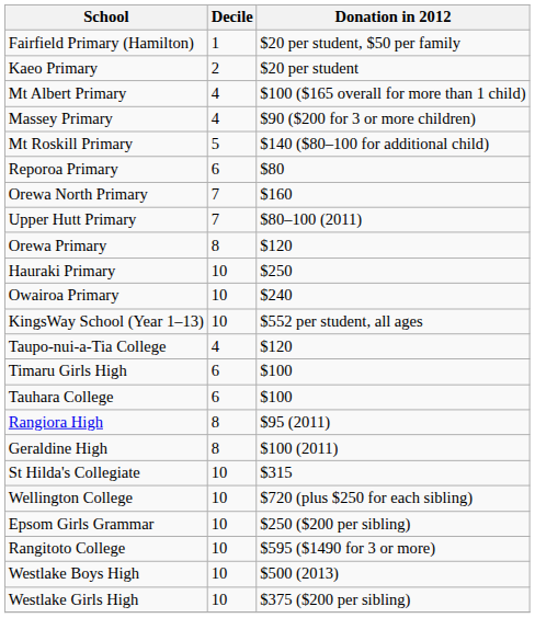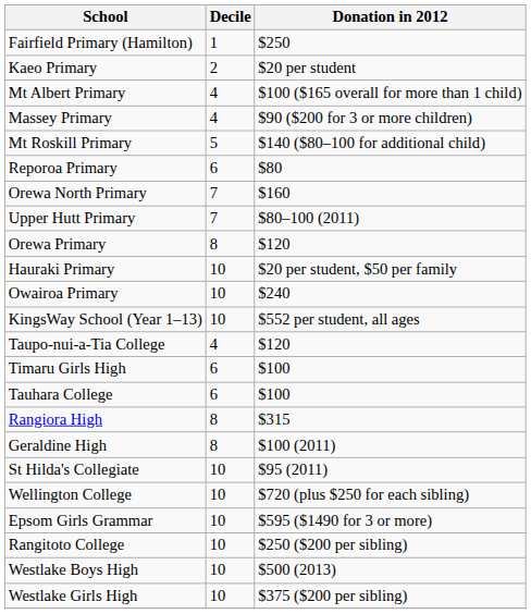 <table class="wikitable" border="1">
 <tr>
 <th>School</th>
 <th>Decile</th>
 <th>Donation in 2012</th>
 </tr>
 <tr>
 <td>Fairfield Primary (Hamilton)</td>
 <td>1</td>
-<td>$20 per student, $50 per family</td>
+<td>$250</td>
 </tr>
 <tr>
 <td>Kaeo Primary</td>
 <td>2</td>
 <td>$20 per student</td>
 </tr>
 <tr>
 <td>Mt Albert Primary</td>
 <td>4</td>
 <td>$100 ($165 overall for more than 1 child)</td>
 </tr>
 <tr>
 <td>Massey Primary</td>
 <td>4</td>
 <td>$90 ($200 for 3 or more children)</td>
 </tr>
 <tr>
 <td>Mt Roskill Primary</td>
 <td>5</td>
 <td>$140 ($80–100 for additional child)</td>
 </tr>
 <tr>
 <td>Reporoa Primary</td>
 <td>6</td>
 <td>$80</td>
 </tr>
 <tr>
 <td>Orewa North Primary</td>
 <td>7</td>
 <td>$160</td>
 </tr>
 <tr>
 <td>Upper Hutt Primary</td>
 <td>7</td>
 <td>$80–100 (2011)</td>
 </tr>
 <tr>
 <td>Orewa Primary</td>
 <td>8</td>
 <td>$120</td>
 </tr>
 <tr>
 <td>Hauraki Primary</td>
 <td>10</td>
-<td>$250</td>
+<td>$20 per student, $50 per family</td>
 </tr>
 <tr>
 <td>Owairoa Primary</td>
 <td>10</td>
 <td>$240</td>
 </tr>
 <tr>
 <td>KingsWay School (Year 1–13)</td>
 <td>10</td>
 <td>$552 per student, all ages</td>
 </tr>
 <tr>
 <td>Taupo-nui-a-Tia College</td>
 <td>4</td>
 <td>$120</td>
 </tr>
 <tr>
 <td>Timaru Girls High</td>
 <td>6</td>
 <td>$100</td>
 </tr>
 <tr>
 <td>Tauhara College</td>
 <td>6</td>
 <td>$100</td>
 </tr>
 <tr>
 <td><a href='#'>Rangiora High</a></td>
 <td>8</td>
-<td>$95 (2011)</td>
+<td>$315</td>
 </tr>
 <tr>
 <td>Geraldine High</td>
 <td>8</td>
 <td>$100 (2011)</td>
 </tr>
 <tr>
 <td>St Hilda's Collegiate</td>
 <td>10</td>
-<td>$315</td>
+<td>$95 (2011)</td>
 </tr>
 <tr>
 <td>Wellington College</td>
 <td>10</td>
 <td>$720 (plus $250 for each sibling)</td>
 </tr>
 <tr>
 <td>Epsom Girls Grammar</td>
 <td>10</td>
-<td>$250 ($200 per sibling)</td>
+<td>$595 ($1490 for 3 or more)</td>
 </tr>
 <tr>
 <td>Rangitoto College</td>
 <td>10</td>
-<td>$595 ($1490 for 3 or more)</td>
+<td>$250 ($200 per sibling)</td>
 </tr>
 <tr>
 <td>Westlake Boys High</td>
 <td>10</td>
 <td>$500 (2013)</td>
 </tr>
 <tr>
 <td>Westlake Girls High</td>
 <td>10</td>
 <td>$375 ($200 per sibling)</td>
 </tr>
 <tr>
 </tr>
 </table>
